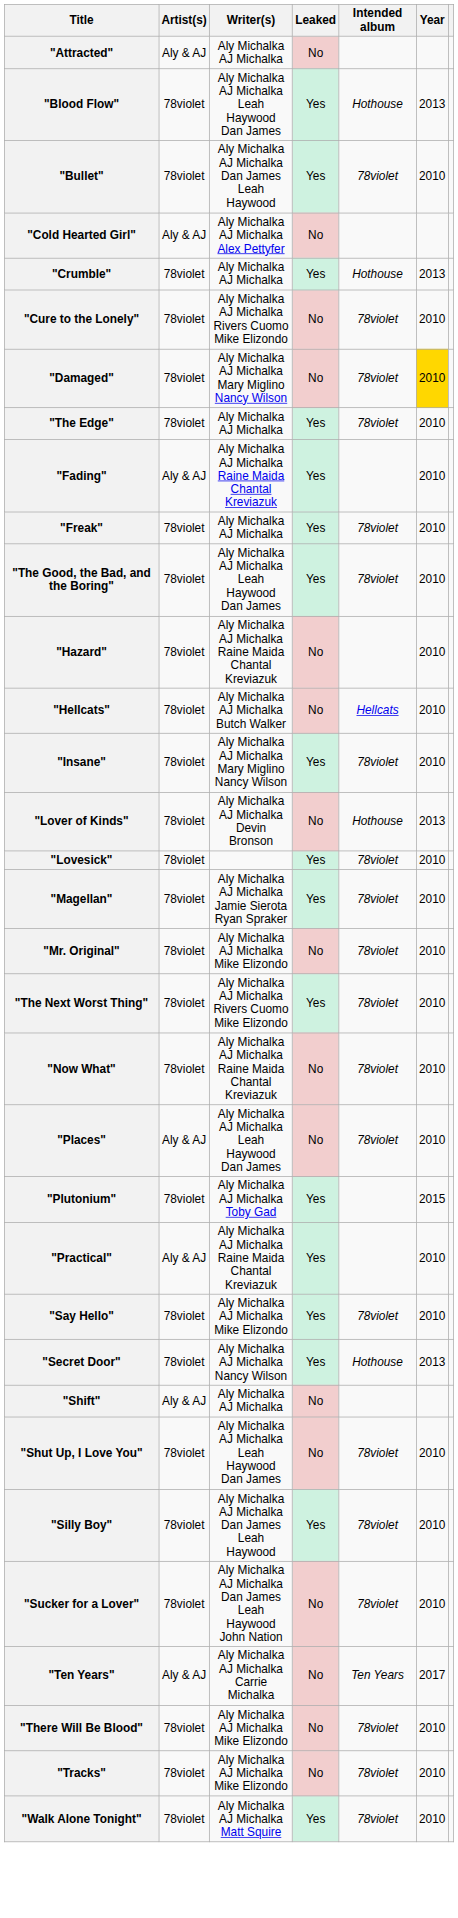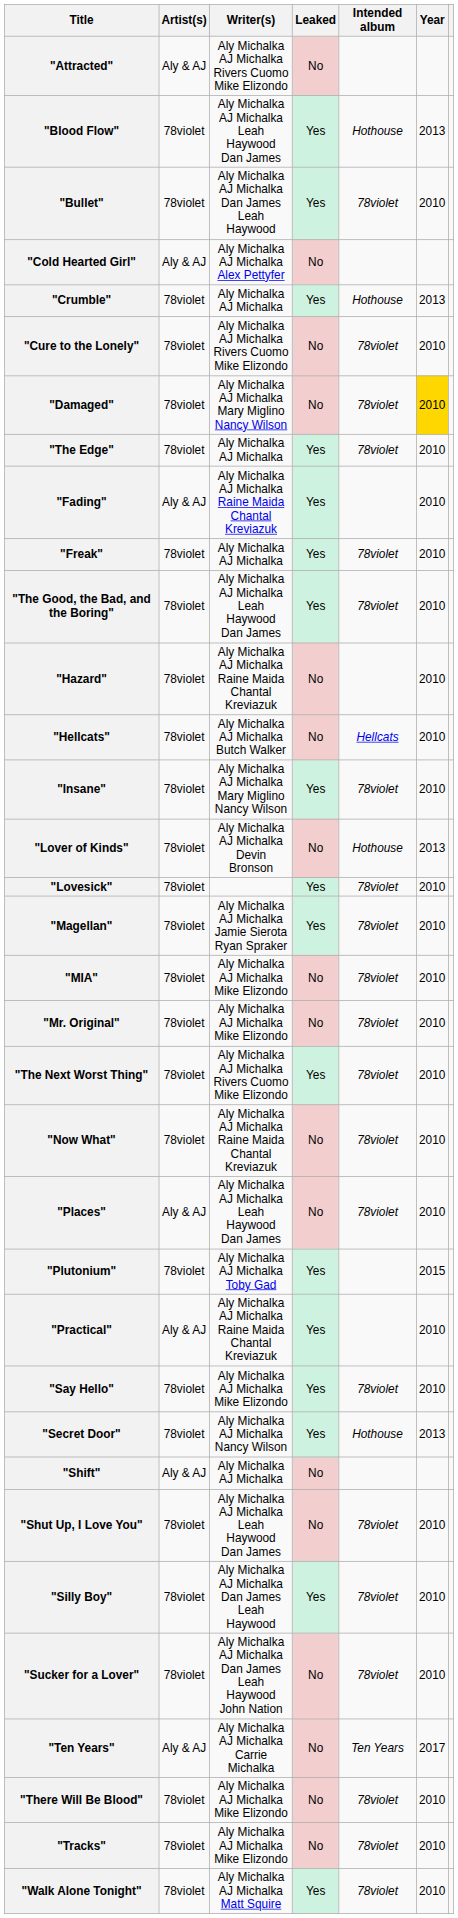 <table class="wikitable sortable plainrowheaders" style="text-align: center;">
 <tr>
 <th scope="col">Title</th>
 <th scope="col">Artist(s)</th>
 <th scope="col">Writer(s)</th>
 <th scope="col">Leaked</th>
 <th scope="col">Intended album</th>
 <th scope="col">Year</th>
 <th scope="col" class="unsortable"></th>
 </tr>
 <tr>
 <th scope = "row">"Attracted"</th>
 <td>Aly & AJ</td>
-<td>Aly Michalka<br>AJ Michalka</td>
+<td>Aly Michalka<br>AJ Michalka<br>Rivers Cuomo<br>Mike Elizondo</td>
 <td style="background-color:#F2CECE">No</td>
 <td></td>
 <td></td>
 <td></td>
 </tr>
 <tr>
 <th scope = "row">"Blood Flow"</th>
 <td>78violet</td>
 <td>Aly Michalka<br>AJ Michalka<br>Leah Haywood<br>Dan James</td>
 <td style="background:#CEF2E0;">Yes</td>
 <td><em>Hothouse</em></td>
 <td>2013</td>
 <td></td>
 </tr>
 <tr>
 <th scope = "row">"Bullet"</th>
 <td>78violet</td>
 <td>Aly Michalka<br>AJ Michalka<br>Dan James<br>Leah Haywood</td>
 <td style="background:#CEF2E0;">Yes</td>
 <td><em>78violet</em></td>
 <td>2010</td>
 <td></td>
 </tr>
 <tr>
 <th scope = "row">"Cold Hearted Girl"</th>
 <td>Aly & AJ</td>
 <td>Aly Michalka<br>AJ Michalka<br><a href='#'>Alex Pettyfer</a></td>
 <td style="background-color:#F2CECE">No</td>
 <td></td>
 <td></td>
 <td></td>
 </tr>
 <tr>
 <th scope = "row">"Crumble"</th>
 <td>78violet</td>
 <td>Aly Michalka<br>AJ Michalka</td>
 <td style="background:#CEF2E0;">Yes</td>
 <td><em>Hothouse</em></td>
 <td>2013</td>
 <td></td>
 </tr>
 <tr>
 <th scope = "row">"Cure to the Lonely"</th>
 <td>78violet</td>
 <td>Aly Michalka<br>AJ Michalka<br>Rivers Cuomo<br>Mike Elizondo</td>
 <td style="background-color:#F2CECE">No</td>
 <td><em>78violet</em></td>
 <td>2010</td>
 <td></td>
 </tr>
 <tr>
 <th scope = "row">"Damaged"</th>
 <td>78violet</td>
 <td>Aly Michalka<br>AJ Michalka<br>Mary Miglino<br><a href='#'>Nancy Wilson</a></td>
 <td style="background-color:#F2CECE">No</td>
 <td><em>78violet</em></td>
 <td style="background: gold;">2010</td>
 <td></td>
 </tr>
 <tr>
 <th scope = "row">"The Edge"</th>
 <td>78violet</td>
 <td>Aly Michalka<br>AJ Michalka</td>
 <td style="background:#CEF2E0;">Yes</td>
 <td><em>78violet</em></td>
 <td>2010</td>
 <td></td>
 </tr>
 <tr>
 <th scope = "row">"Fading"</th>
 <td>Aly & AJ</td>
 <td>Aly Michalka<br>AJ Michalka<br><a href='#'>Raine Maida</a><br><a href='#'>Chantal Kreviazuk</a></td>
 <td style="background:#CEF2E0;">Yes</td>
 <td></td>
 <td> 2010</td>
 <td></td>
 </tr>
 <tr>
 <th scope = "row">"Freak"</th>
 <td>78violet</td>
 <td>Aly Michalka<br>AJ Michalka</td>
 <td style="background:#CEF2E0;">Yes</td>
 <td><em>78violet</em></td>
 <td>2010</td>
 <td></td>
 </tr>
 <tr>
 <th scope = "row">"The Good, the Bad, and the Boring"</th>
 <td>78violet</td>
 <td>Aly Michalka<br>AJ Michalka<br>Leah Haywood<br>Dan James</td>
 <td style="background:#CEF2E0;">Yes</td>
 <td><em>78violet</em></td>
 <td>2010</td>
 <td></td>
 </tr>
 <tr>
 <th scope = "row">"Hazard"</th>
 <td>78violet</td>
 <td>Aly Michalka<br>AJ Michalka<br>Raine Maida<br>Chantal Kreviazuk</td>
 <td style="background-color:#F2CECE">No</td>
 <td></td>
 <td> 2010</td>
 <td></td>
 </tr>
 <tr>
 <th scope = "row">"Hellcats"</th>
 <td>78violet</td>
 <td>Aly Michalka<br>AJ Michalka<br>Butch Walker</td>
 <td style="background-color:#F2CECE">No</td>
 <td><em><a href='#'>Hellcats</a></em></td>
 <td>2010</td>
 <td></td>
 </tr>
 <tr>
 <th scope = "row">"Insane"</th>
 <td>78violet</td>
 <td>Aly Michalka<br>AJ Michalka<br>Mary Miglino<br>Nancy Wilson</td>
 <td style="background:#CEF2E0;">Yes</td>
 <td><em>78violet</em></td>
 <td>2010</td>
 <td></td>
 </tr>
 <tr>
 <th scope = "row">"Lover of Kinds"</th>
 <td>78violet</td>
 <td>Aly Michalka<br>AJ Michalka<br>Devin Bronson</td>
 <td style="background-color:#F2CECE">No</td>
 <td><em>Hothouse</em></td>
 <td>2013</td>
 <td></td>
 </tr>
 <tr>
 <th scope = "row">"Lovesick"</th>
 <td>78violet</td>
 <td></td>
 <td style="background:#CEF2E0;">Yes</td>
 <td><em>78violet</em></td>
 <td>2010</td>
 <td></td>
 </tr>
 <tr>
 <th scope = "row">"Magellan"</th>
 <td>78violet</td>
 <td>Aly Michalka<br>AJ Michalka<br>Jamie Sierota<br>Ryan Spraker</td>
 <td style="background:#CEF2E0;">Yes</td>
 <td><em>78violet</em></td>
 <td>2010</td>
 <td></td>
 </tr>
 <tr>
+<th scope = "row">"MIA"</th>
+<td>78violet</td>
+<td>Aly Michalka<br>AJ Michalka<br>Mike Elizondo</td>
+<td style="background-color:#F2CECE">No</td>
+<td><em>78violet</em></td>
+<td>2010</td>
+<td></td>
+</tr>
+<tr>
 <th scope = "row">"Mr. Original"</th>
 <td>78violet</td>
 <td>Aly Michalka<br>AJ Michalka<br>Mike Elizondo</td>
 <td style="background-color:#F2CECE">No</td>
 <td><em>78violet</em></td>
 <td>2010</td>
 <td></td>
 </tr>
 <tr>
 <th scope = "row">"The Next Worst Thing"</th>
 <td>78violet</td>
 <td>Aly Michalka<br>AJ Michalka<br>Rivers Cuomo<br>Mike Elizondo</td>
 <td style="background:#CEF2E0;">Yes</td>
 <td><em>78violet</em></td>
 <td>2010</td>
 <td></td>
 </tr>
 <tr>
 <th scope = "row">"Now What"</th>
 <td>78violet</td>
 <td>Aly Michalka<br>AJ Michalka<br>Raine Maida<br>Chantal Kreviazuk</td>
 <td style="background-color:#F2CECE">No</td>
 <td><em>78violet</em></td>
 <td>2010</td>
 <td></td>
 </tr>
 <tr>
 <th scope = "row">"Places"</th>
 <td>Aly & AJ</td>
 <td>Aly Michalka<br>AJ Michalka<br>Leah Haywood<br>Dan James</td>
 <td style="background-color:#F2CECE">No</td>
 <td><em>78violet</em></td>
 <td>2010</td>
 <td></td>
 </tr>
 <tr>
 <th scope = "row">"Plutonium"</th>
 <td>78violet</td>
 <td>Aly Michalka<br>AJ Michalka<br><a href='#'>Toby Gad</a></td>
 <td style="background:#CEF2E0;">Yes</td>
 <td></td>
 <td>2015</td>
 <td></td>
 </tr>
 <tr>
 <th scope = "row">"Practical"</th>
 <td>Aly & AJ</td>
 <td>Aly Michalka<br>AJ Michalka<br>Raine Maida<br>Chantal Kreviazuk</td>
 <td style="background:#CEF2E0;">Yes</td>
 <td></td>
 <td> 2010</td>
 <td></td>
 </tr>
 <tr>
 <th scope = "row">"Say Hello"</th>
 <td>78violet</td>
 <td>Aly Michalka<br>AJ Michalka<br>Mike Elizondo</td>
 <td style="background:#CEF2E0;">Yes</td>
 <td><em>78violet</em></td>
 <td>2010</td>
 <td></td>
 </tr>
 <tr>
 <th scope = "row">"Secret Door"</th>
 <td>78violet</td>
 <td>Aly Michalka<br>AJ Michalka<br>Nancy Wilson</td>
 <td style="background:#CEF2E0;">Yes</td>
 <td><em>Hothouse</em></td>
 <td>2013</td>
 <td></td>
 </tr>
 <tr>
 <th scope = "row">"Shift"</th>
 <td>Aly & AJ</td>
 <td>Aly Michalka<br>AJ Michalka</td>
 <td style="background-color:#F2CECE">No</td>
 <td></td>
 <td></td>
 <td></td>
 </tr>
 <tr>
 <th scope = "row">"Shut Up, I Love You"</th>
 <td>78violet</td>
 <td>Aly Michalka<br>AJ Michalka<br>Leah Haywood<br>Dan James</td>
 <td style="background-color:#F2CECE">No</td>
 <td><em>78violet</em></td>
 <td>2010</td>
 <td></td>
 </tr>
 <tr>
 <th scope = "row">"Silly Boy"</th>
 <td>78violet</td>
 <td>Aly Michalka<br>AJ Michalka<br>Dan James<br>Leah Haywood</td>
 <td style="background:#CEF2E0;">Yes</td>
 <td><em>78violet</em></td>
 <td>2010</td>
 <td></td>
 </tr>
 <tr>
 <th scope = "row">"Sucker for a Lover"</th>
 <td>78violet</td>
 <td>Aly Michalka<br>AJ Michalka<br>Dan James<br>Leah Haywood<br>John Nation</td>
 <td style="background-color:#F2CECE">No</td>
 <td><em>78violet</em></td>
 <td>2010</td>
 <td></td>
 </tr>
 <tr>
 <th scope = "row">"Ten Years"</th>
 <td>Aly & AJ</td>
 <td>Aly Michalka<br>AJ Michalka<br>Carrie Michalka</td>
 <td style="background-color:#F2CECE">No</td>
 <td><em>Ten Years</em></td>
 <td>2017</td>
 <td></td>
 </tr>
 <tr>
 <th scope = "row">"There Will Be Blood"</th>
 <td>78violet</td>
 <td>Aly Michalka<br>AJ Michalka<br>Mike Elizondo</td>
 <td style="background-color:#F2CECE">No</td>
 <td><em>78violet</em></td>
 <td>2010</td>
 <td></td>
 </tr>
 <tr>
 <th scope = "row">"Tracks"</th>
 <td>78violet</td>
 <td>Aly Michalka<br>AJ Michalka<br>Mike Elizondo</td>
 <td style="background-color:#F2CECE">No</td>
 <td><em>78violet</em></td>
 <td>2010</td>
 <td></td>
 </tr>
 <tr>
 <th scope = "row">"Walk Alone Tonight"</th>
 <td>78violet</td>
 <td>Aly Michalka<br>AJ Michalka<br><a href='#'>Matt Squire</a></td>
 <td style="background:#CEF2E0;">Yes</td>
 <td><em>78violet</em></td>
 <td>2010</td>
 <td></td>
 </tr>
 </table>
